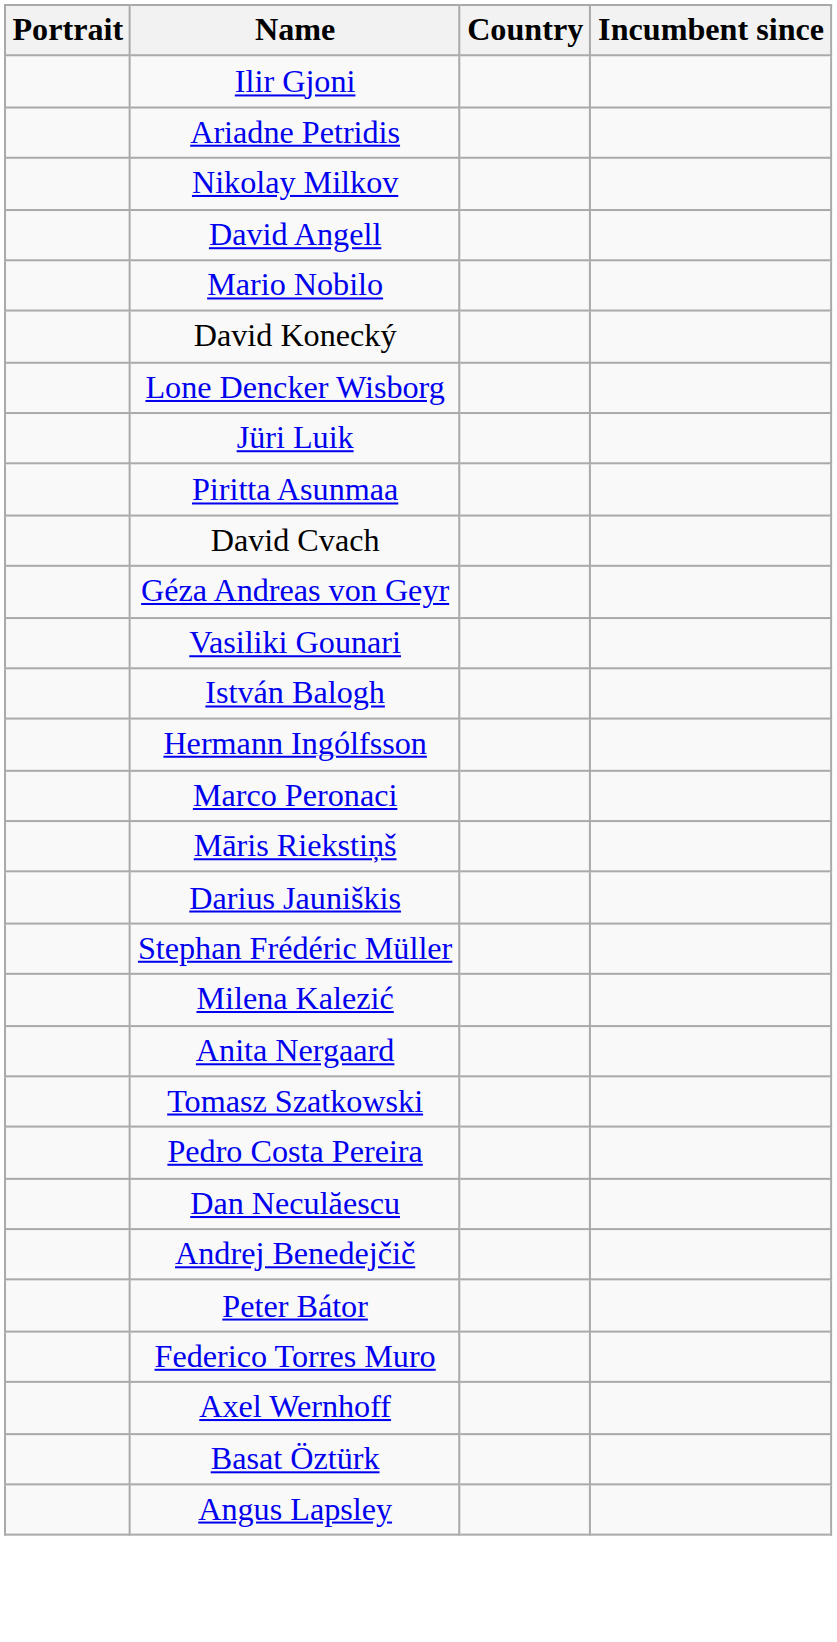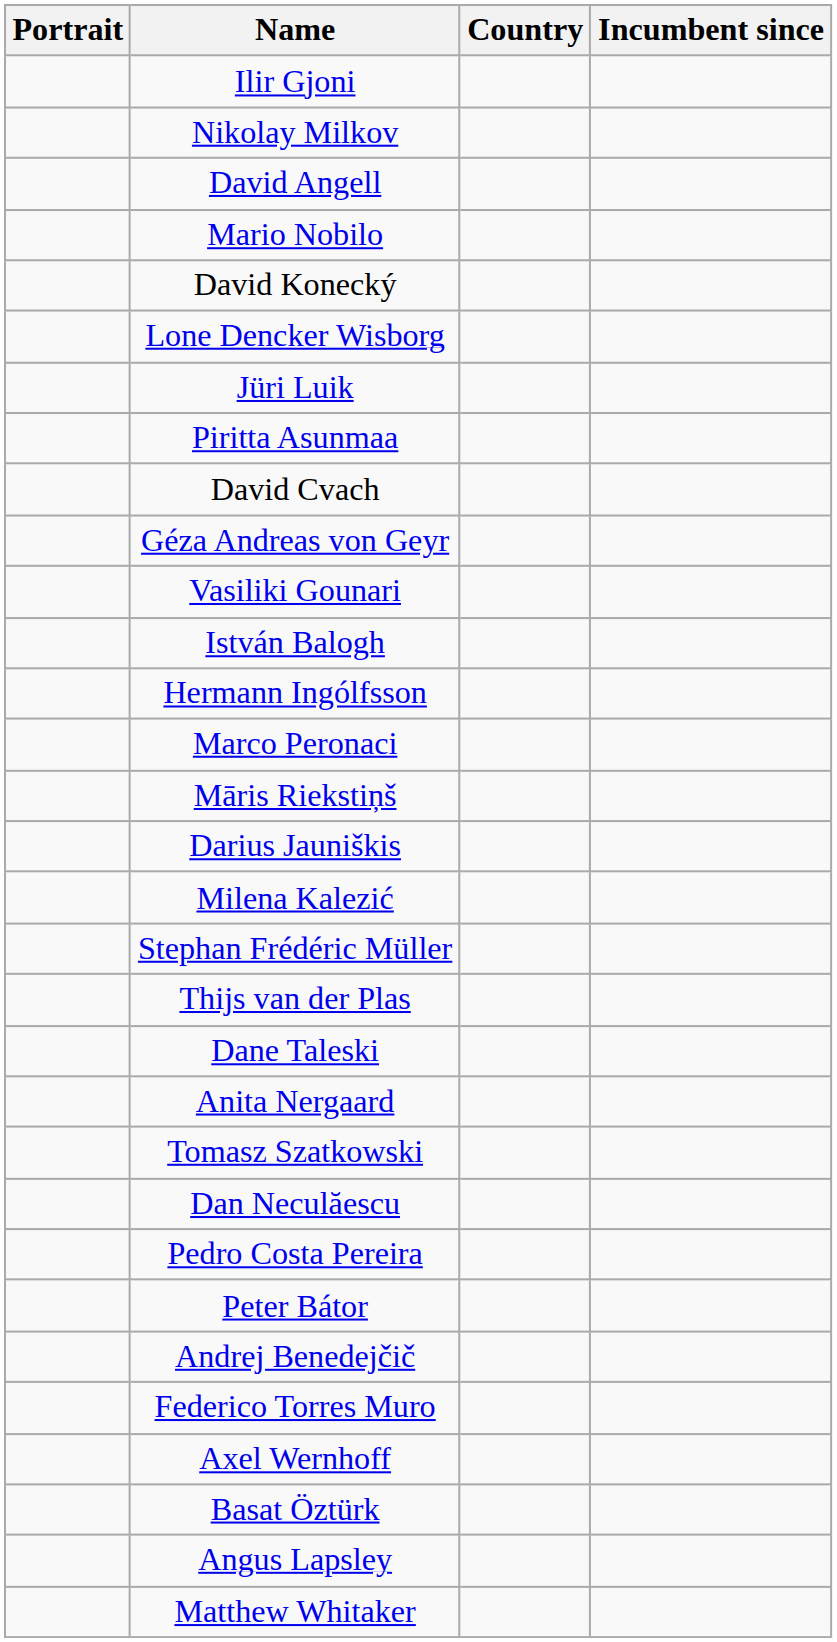 <table class="wikitable sortable" style=text-align:center;>
 <tr>
 <th scope=col class=unsortable>Portrait</th>
 <th scope=col>Name</th>
 <th scope=col>Country</th>
 <th scope=col>Incumbent since</th>
 </tr>
 <tr>
 <td></td>
 <td><a href='#'>Ilir Gjoni</a></td>
-<td></td>
-<td></td>
-</tr>
-<tr>
-<td></td>
-<td><a href='#'>Ariadne Petridis</a></td>
 <td></td>
 <td></td>
 </tr>
 <tr>
 <td></td>
 <td><a href='#'>Nikolay Milkov</a></td>
 <td></td>
 <td></td>
 </tr>
 <tr>
 <td></td>
 <td><a href='#'>David Angell</a></td>
 <td></td>
 <td></td>
 </tr>
 <tr>
 <td></td>
 <td><a href='#'>Mario Nobilo</a></td>
 <td></td>
 <td></td>
 </tr>
 <tr>
 <td></td>
 <td>David Konecký</td>
 <td></td>
 <td></td>
 </tr>
 <tr>
 <td></td>
 <td><a href='#'>Lone Dencker Wisborg</a></td>
 <td></td>
 <td></td>
 </tr>
 <tr>
 <td></td>
 <td><a href='#'>Jüri Luik</a></td>
 <td></td>
 <td></td>
 </tr>
 <tr>
 <td></td>
 <td><a href='#'>Piritta Asunmaa</a></td>
 <td></td>
 <td></td>
 </tr>
 <tr>
 <td></td>
 <td>David Cvach</td>
 <td></td>
 <td></td>
 </tr>
 <tr>
 <td></td>
 <td><a href='#'>Géza Andreas von Geyr</a></td>
 <td></td>
 <td></td>
 </tr>
 <tr>
 <td></td>
 <td><a href='#'>Vasiliki Gounari</a></td>
 <td></td>
 <td></td>
 </tr>
 <tr>
 <td></td>
 <td><a href='#'>István Balogh</a></td>
 <td></td>
 <td></td>
 </tr>
 <tr>
 <td></td>
 <td><a href='#'>Hermann Ingólfsson</a></td>
 <td></td>
 <td></td>
 </tr>
 <tr>
 <td></td>
 <td><a href='#'>Marco Peronaci</a></td>
 <td></td>
 <td></td>
 </tr>
 <tr>
 <td></td>
 <td><a href='#'>Māris Riekstiņš</a></td>
 <td></td>
 <td></td>
 </tr>
 <tr>
 <td></td>
 <td><a href='#'>Darius Jauniškis</a></td>
 <td></td>
 <td></td>
 </tr>
 <tr>
 <td></td>
+<td><a href='#'>Milena Kalezić</a></td>
+<td></td>
+<td></td>
+</tr>
+<tr>
+<td></td>
 <td><a href='#'>Stephan Frédéric Müller</a></td>
 <td></td>
 <td></td>
 </tr>
 <tr>
 <td></td>
-<td><a href='#'>Milena Kalezić</a></td>
+<td><a href='#'>Thijs van der Plas</a></td>
+<td></td>
+<td></td>
+</tr>
+<tr>
+<td></td>
+<td><a href='#'>Dane Taleski</a></td>
 <td></td>
 <td></td>
 </tr>
 <tr>
 <td></td>
 <td><a href='#'>Anita Nergaard</a></td>
 <td></td>
 <td></td>
 </tr>
 <tr>
 <td></td>
 <td><a href='#'>Tomasz Szatkowski</a></td>
 <td></td>
 <td></td>
 </tr>
 <tr>
 <td></td>
+<td><a href='#'>Dan Neculăescu</a></td>
+<td></td>
+<td></td>
+</tr>
+<tr>
+<td></td>
 <td><a href='#'>Pedro Costa Pereira</a></td>
 <td></td>
 <td></td>
 </tr>
 <tr>
 <td></td>
-<td><a href='#'>Dan Neculăescu</a></td>
+<td><a href='#'>Peter Bátor</a></td>
 <td></td>
 <td></td>
 </tr>
 <tr>
 <td></td>
 <td><a href='#'>Andrej Benedejčič</a></td>
-<td></td>
-<td></td>
-</tr>
-<tr>
-<td></td>
-<td><a href='#'>Peter Bátor</a></td>
 <td></td>
 <td></td>
 </tr>
 <tr>
 <td></td>
 <td><a href='#'>Federico Torres Muro</a></td>
 <td></td>
 <td></td>
 </tr>
 <tr>
 <td></td>
 <td><a href='#'>Axel Wernhoff</a></td>
 <td></td>
 <td> </td>
 </tr>
 <tr>
 <td></td>
 <td><a href='#'>Basat Öztürk</a></td>
 <td></td>
 <td></td>
 </tr>
 <tr>
 <td></td>
 <td><a href='#'>Angus Lapsley</a></td>
 <td></td>
 <td></td>
 </tr>
+<tr>
+<td></td>
+<td><a href='#'>Matthew Whitaker</a></td>
+<td></td>
+<td></td>
+</tr>
 </table>
